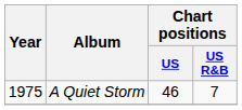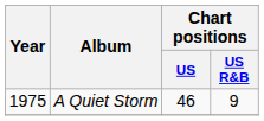 <table class="wikitable" style="text-align:center;">
 <tr>
 <th rowspan="2">Year</th>
 <th rowspan="2">Album</th>
 <th colspan="2">Chart positions</th>
 </tr>
 <tr style="font-size:smaller;">
 <th width="40"><a href='#'>US</a></th>
 <th width="40"><a href='#'>US<br>R&B</a></th>
 </tr>
 <tr>
 <td rowspan="1">1975</td>
 <td align="left"><em>A Quiet Storm</em></td>
 <td>46</td>
-<td>7</td>
+<td>9</td>
 </tr>
 <tr>
 </tr>
 </table>
